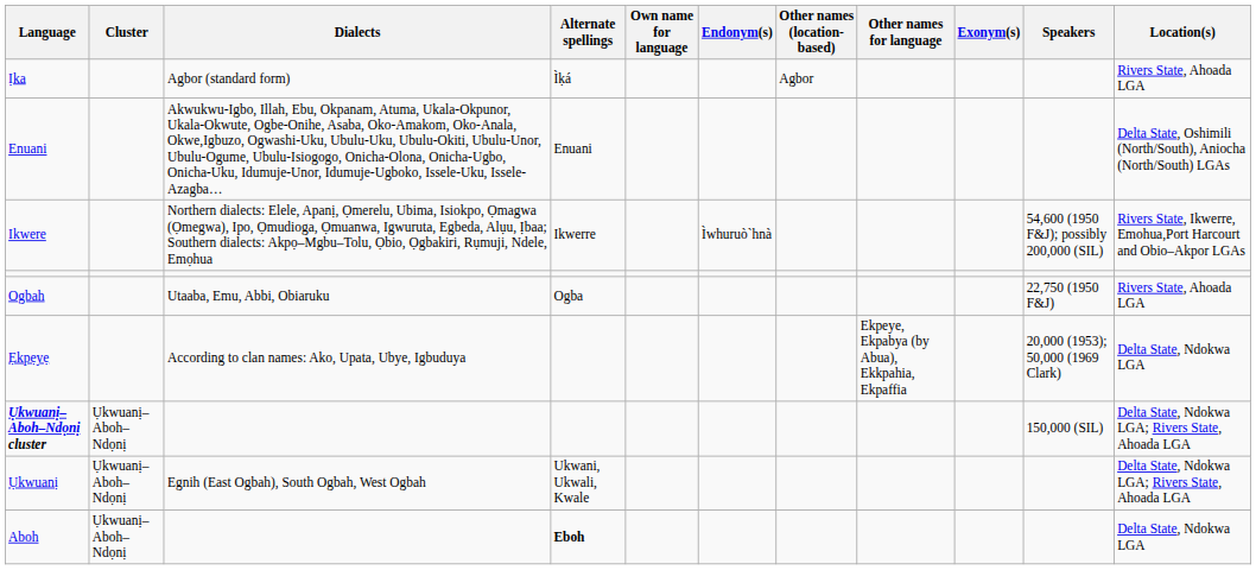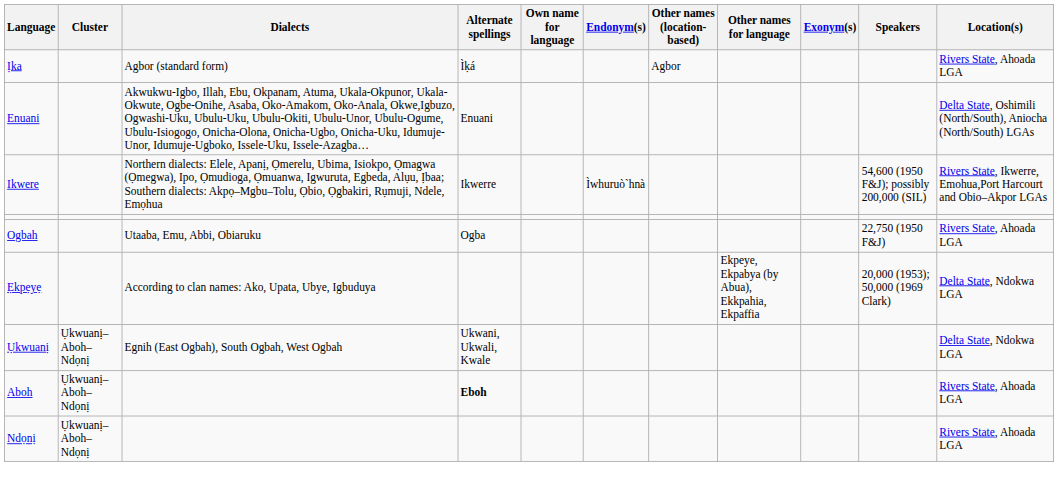 <table class="wikitable sortable" | style="font-size: 85%;" |>
 <tr>
 <th>Language</th>
 <th>Cluster</th>
 <th>Dialects</th>
 <th>Alternate spellings</th>
 <th>Own name for language</th>
 <th><a href='#'>Endonym</a>(s)</th>
 <th>Other names (location-based)</th>
 <th>Other names for language</th>
 <th><a href='#'>Exonym</a>(s)</th>
 <th>Speakers</th>
 <th>Location(s)</th>
 </tr>
 <tr>
 <td><a href='#'>Ịka</a></td>
 <td></td>
 <td>Agbor (standard form)</td>
 <td>Ìḳá</td>
 <td></td>
 <td></td>
 <td>Agbor</td>
 <td></td>
 <td></td>
 <td></td>
 <td><a href='#'>Rivers State</a>, Ahoada LGA</td>
 </tr>
 <tr>
 <td><a href='#'>Enuani</a></td>
 <td></td>
 <td>Akwukwu-Igbo, Illah, Ebu, Okpanam, Atuma, Ukala-Okpunor, Ukala-Okwute, Ogbe-Onihe, Asaba, Oko-Amakom, Oko-Anala, Okwe,Igbuzo, Ogwashi-Uku, Ubulu-Uku, Ubulu-Okiti, Ubulu-Unor, Ubulu-Ogume, Ubulu-Isiogogo, Onicha-Olona, Onicha-Ugbo, Onicha-Uku, Idumuje-Unor, Idumuje-Ugboko, Issele-Uku, Issele-Azagba…</td>
 <td>Enuani</td>
 <td></td>
 <td></td>
 <td></td>
 <td></td>
 <td></td>
 <td></td>
 <td><a href='#'>Delta State</a>, Oshimili (North/South), Aniocha (North/South) LGAs</td>
 </tr>
 <tr>
 <td><a href='#'>Ikwere</a></td>
 <td></td>
 <td>Northern dialects: Elele, Apanị, Ọmerelu, Ubima, Isiokpo, Ọmagwa (Ọmegwa), Ipo, Ọmudioga, Ọmuanwa, Igwuruta, Egbeda, Alụu, Ịbaa; Southern dialects: Akpọ–Mgbu–Tolu, Ọbio, Ọgbakiri, Rụmuji, Ndele, Emọhua</td>
 <td>Ikwerre</td>
 <td></td>
 <td>Ìwhuruò`hnà</td>
 <td></td>
 <td></td>
 <td></td>
 <td>54,600 (1950 F&J); possibly 200,000 (SIL)</td>
 <td><a href='#'>Rivers State</a>, Ikwerre, Emohua,Port Harcourt and Obio–Akpor LGAs</td>
 </tr>
 <tr>
 <td></td>
 <td></td>
 <td></td>
 <td></td>
 <td></td>
 <td></td>
 <td></td>
 <td></td>
 <td></td>
 <td></td>
 <td></td>
 </tr>
 <tr>
 <td><a href='#'>Ogbah</a></td>
 <td></td>
 <td>Utaaba, Emu, Abbi, Obiaruku</td>
 <td>Ogba</td>
 <td></td>
 <td></td>
 <td></td>
 <td></td>
 <td></td>
 <td>22,750 (1950 F&J)</td>
 <td><a href='#'>Rivers State</a>, Ahoada LGA</td>
 </tr>
 <tr>
 <td><a href='#'>Ẹkpẹyẹ</a></td>
 <td></td>
 <td>According to clan names: Ako, Upata, Ubye, Igbuduya</td>
 <td></td>
 <td></td>
 <td></td>
 <td></td>
 <td>Ekpeye, Ekpabya (by Abua), Ekkpahia, Ekpaffia</td>
 <td></td>
 <td>20,000 (1953); 50,000 (1969 Clark)</td>
 <td><a href='#'>Delta State</a>, Ndokwa LGA</td>
 </tr>
 <tr>
-<td><strong><em><a href='#'>Ụkwuanị–Aboh–Ndọnị</a> cluster</em></strong></td>
-<td>Ụkwuanị–Aboh–Ndọnị</td>
-<td></td>
-<td></td>
-<td></td>
-<td></td>
-<td></td>
-<td></td>
-<td></td>
-<td>150,000 (SIL)</td>
-<td><a href='#'>Delta State</a>, Ndokwa LGA; <a href='#'>Rivers State</a>, Ahoada LGA</td>
-</tr>
-<tr>
 <td><a href='#'>Ụkwuanị</a></td>
 <td>Ụkwuanị–Aboh–Ndọnị</td>
 <td>Egnih (East Ogbah), South Ogbah, West Ogbah</td>
 <td>Ukwani, Ukwali, Kwale</td>
 <td></td>
 <td></td>
 <td></td>
 <td></td>
 <td></td>
 <td></td>
-<td><a href='#'>Delta State</a>, Ndokwa LGA; <a href='#'>Rivers State</a>, Ahoada LGA</td>
+<td><a href='#'>Delta State</a>, Ndokwa LGA</td>
 </tr>
 <tr>
 <td><a href='#'>Aboh</a></td>
 <td>Ụkwuanị–Aboh–Ndọnị</td>
 <td></td>
 <td><strong>Eboh</strong></td>
 <td></td>
 <td></td>
 <td></td>
 <td></td>
 <td></td>
 <td></td>
-<td><a href='#'>Delta State</a>, Ndokwa LGA</td>
+<td><a href='#'>Rivers State</a>, Ahoada LGA</td>
+</tr>
+<tr>
+<td><a href='#'>Ndọnị</a></td>
+<td>Ụkwuanị–Aboh–Ndọnị</td>
+<td></td>
+<td></td>
+<td></td>
+<td></td>
+<td></td>
+<td></td>
+<td></td>
+<td></td>
+<td><a href='#'>Rivers State</a>, Ahoada LGA</td>
 </tr>
 </table>
